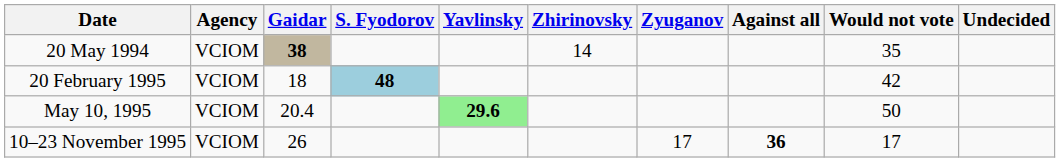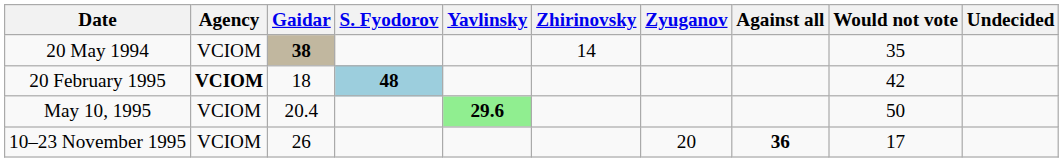 <table class=wikitable style=text-align:center>
 <tr>
 <th>Date</th>
 <th>Agency</th>
 <th><a href='#'>Gaidar</a></th>
 <th><a href='#'>S. Fyodorov</a></th>
 <th><a href='#'>Yavlinsky</a></th>
 <th><a href='#'>Zhirinovsky</a></th>
 <th><a href='#'>Zyuganov</a></th>
 <th>Against all</th>
 <th>Would not vote</th>
 <th>Undecided</th>
 </tr>
 <tr>
 <td>20 May 1994</td>
 <td>VCIOM</td>
 <td style="background:#c1b79f"><strong>38</strong></td>
 <td></td>
 <td></td>
 <td>14</td>
 <td></td>
 <td></td>
 <td>35</td>
 <td></td>
 </tr>
 <tr>
 <td>20 February 1995</td>
-<td>VCIOM</td>
+<td><strong>VCIOM</strong></td>
 <td>18</td>
 <td style="background:#9ccedd"><strong>48</strong></td>
 <td></td>
 <td></td>
 <td></td>
 <td></td>
 <td>42</td>
 <td></td>
 </tr>
 <tr>
 <td>May 10, 1995</td>
 <td>VCIOM</td>
 <td>20.4</td>
 <td></td>
 <td style="background:#90ee90"><strong>29.6</strong></td>
 <td></td>
 <td></td>
 <td></td>
 <td>50</td>
 <td></td>
 </tr>
 <tr>
 <td>10–23 November 1995</td>
 <td>VCIOM</td>
 <td>26</td>
 <td></td>
 <td></td>
 <td></td>
-<td>17</td>
+<td>20</td>
 <td><strong>36</strong></td>
 <td>17</td>
 <td></td>
 </tr>
 </table>
